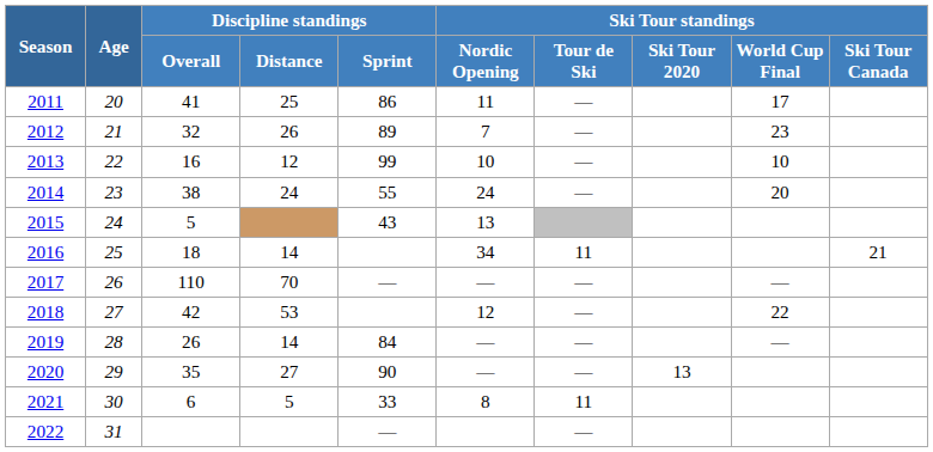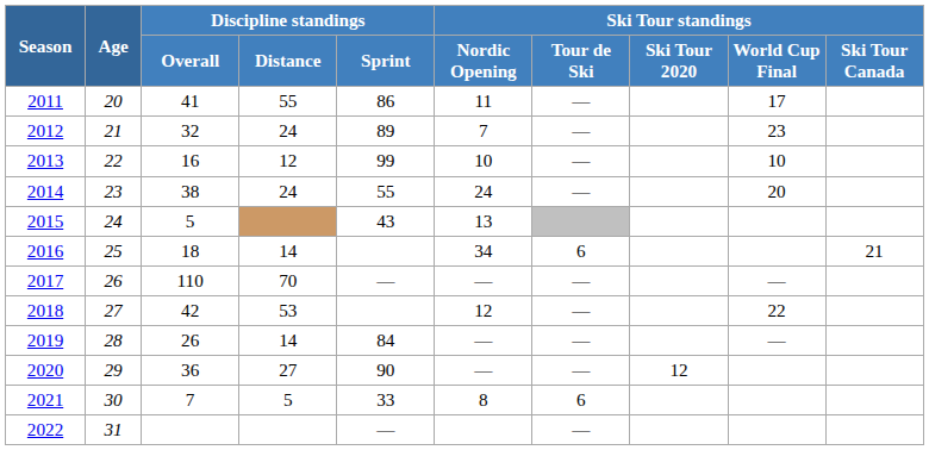 <table class="wikitable" style="font-size:95%; text-align:center; border:grey solid 1px; border-collapse:collapse; background:#ffffff;">
 <tr>
 <th style="background-color:#369; color:white; width:60px;" rowspan="2"> Season </th>
 <th style="background-color:#369; color:white; width:40px;" rowspan="2"> Age </th>
 <th style="background-color:#4180be; color:white;" colspan="3">Discipline standings</th>
 <th style="background-color:#4180be; color:white;" colspan="5">Ski Tour standings</th>
 </tr>
 <tr>
 <th style="background-color:#4180be; color:white; width:75px;">Overall</th>
 <th style="background-color:#4180be; color:white; width:75px;">Distance</th>
 <th style="background-color:#4180be; color:white; width:75px;">Sprint</th>
 <th style="background-color:#4180be; color:white; width:75px;">Nordic<br>Opening</th>
 <th style="background-color:#4180be; color:white; width:75px;">Tour de<br>Ski</th>
 <th style="background-color:#4180be; color:white; width:75px;">Ski Tour<br>2020</th>
 <th style="background-color:#4180be; color:white; width:75px;">World Cup<br>Final</th>
 <th style="background-color:#4180be; color:white; width:75px;">Ski Tour<br>Canada</th>
 </tr>
 <tr>
 <td><a href='#'>2011</a></td>
 <td><em>20</em></td>
 <td>41</td>
-<td>25</td>
+<td>55</td>
 <td>86</td>
 <td>11</td>
 <td>—</td>
 <td></td>
 <td>17</td>
 <td></td>
 </tr>
 <tr>
 <td><a href='#'>2012</a></td>
 <td><em>21</em></td>
 <td>32</td>
-<td>26</td>
+<td>24</td>
 <td>89</td>
 <td>7</td>
 <td>—</td>
 <td></td>
 <td>23</td>
 <td></td>
 </tr>
 <tr>
 <td><a href='#'>2013</a></td>
 <td><em>22</em></td>
 <td>16</td>
 <td>12</td>
 <td>99</td>
 <td>10</td>
 <td>—</td>
 <td></td>
 <td>10</td>
 <td></td>
 </tr>
 <tr>
 <td><a href='#'>2014</a></td>
 <td><em>23</em></td>
 <td>38</td>
 <td>24</td>
 <td>55</td>
 <td>24</td>
 <td>—</td>
 <td></td>
 <td>20</td>
 <td></td>
 </tr>
 <tr>
 <td><a href='#'>2015</a></td>
 <td><em>24</em></td>
 <td>5</td>
 <td style="background:#c96;"></td>
 <td>43</td>
 <td>13</td>
 <td style="background:silver;"></td>
 <td></td>
 <td></td>
 <td></td>
 </tr>
 <tr>
 <td><a href='#'>2016</a></td>
 <td><em>25</em></td>
 <td>18</td>
 <td>14</td>
 <td></td>
 <td>34</td>
-<td>11</td>
+<td>6</td>
 <td></td>
 <td></td>
 <td>21</td>
 </tr>
 <tr>
 <td><a href='#'>2017</a></td>
 <td><em>26</em></td>
 <td>110</td>
 <td>70</td>
 <td>—</td>
 <td>—</td>
 <td>—</td>
 <td></td>
 <td>—</td>
 <td></td>
 </tr>
 <tr>
 <td><a href='#'>2018</a></td>
 <td><em>27</em></td>
 <td>42</td>
 <td>53</td>
 <td></td>
 <td>12</td>
 <td>—</td>
 <td></td>
 <td>22</td>
 <td></td>
 </tr>
 <tr>
 <td><a href='#'>2019</a></td>
 <td><em>28</em></td>
 <td>26</td>
 <td>14</td>
 <td>84</td>
 <td>—</td>
 <td>—</td>
 <td></td>
 <td>—</td>
 <td></td>
 </tr>
 <tr>
 <td><a href='#'>2020</a></td>
 <td><em>29</em></td>
-<td>35</td>
+<td>36</td>
 <td>27</td>
 <td>90</td>
 <td>—</td>
 <td>—</td>
-<td>13</td>
+<td>12</td>
 <td></td>
 <td></td>
 </tr>
 <tr>
 <td><a href='#'>2021</a></td>
 <td><em>30</em></td>
-<td>6</td>
+<td>7</td>
 <td>5</td>
 <td>33</td>
 <td>8</td>
-<td>11</td>
+<td>6</td>
 <td></td>
 <td></td>
 <td></td>
 </tr>
 <tr>
 <td><a href='#'>2022</a></td>
 <td><em>31</em></td>
 <td></td>
 <td></td>
 <td>—</td>
 <td></td>
 <td>—</td>
 <td></td>
 <td></td>
 <td></td>
 </tr>
 </table>
